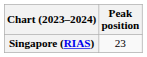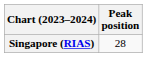 <table class="wikitable plainrowheaders" style="text-align:center">
 <tr>
 <th scope="col">Chart (2023–2024)</th>
 <th scope="col">Peak<br>position</th>
 </tr>
 <tr>
 <th scope="row">Singapore (<a href='#'>RIAS</a>)</th>
-<td>23</td>
+<td>28</td>
 </tr>
 </table>
